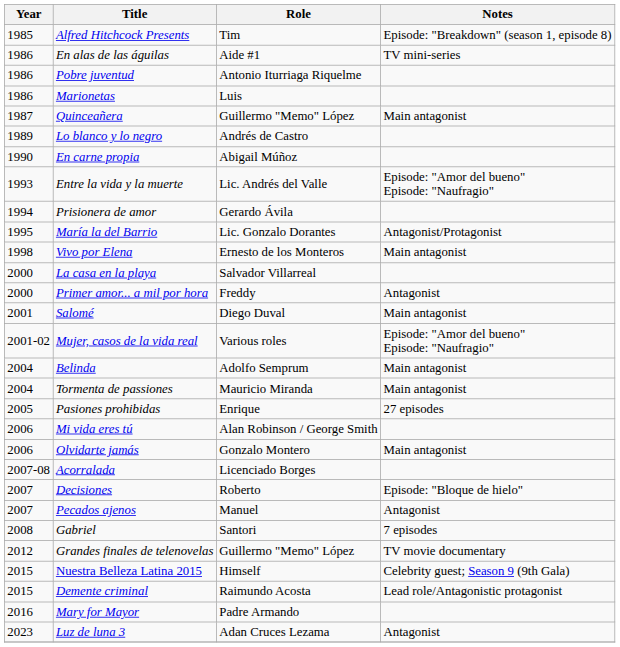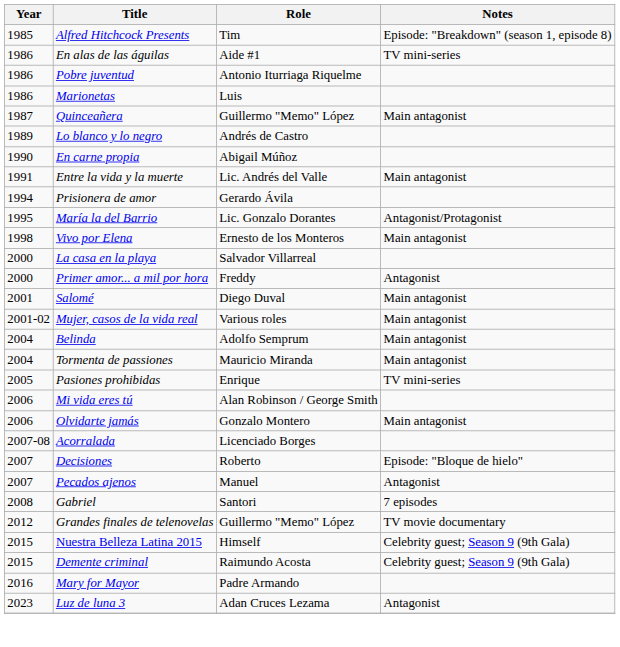 <table class="wikitable sortable">
 <tr>
 <th>Year</th>
 <th>Title</th>
 <th>Role</th>
 <th>Notes</th>
 </tr>
 <tr>
 <td>1985</td>
 <td><em><a href='#'>Alfred Hitchcock Presents</a></em></td>
 <td>Tim</td>
 <td>Episode: "Breakdown" (season 1, episode 8)</td>
 </tr>
 <tr>
 <td>1986</td>
 <td><em>En alas de las águilas</em></td>
 <td>Aide #1</td>
 <td>TV mini-series</td>
 </tr>
 <tr>
 <td>1986</td>
 <td><em><a href='#'>Pobre juventud</a></em></td>
 <td>Antonio Iturriaga Riquelme</td>
 <td></td>
 </tr>
 <tr>
 <td>1986</td>
 <td><em><a href='#'>Marionetas</a></em></td>
 <td>Luis</td>
 <td></td>
 </tr>
 <tr>
 <td>1987</td>
 <td><em><a href='#'>Quinceañera</a></em></td>
 <td>Guillermo "Memo" López</td>
 <td>Main antagonist</td>
 </tr>
 <tr>
 <td>1989</td>
 <td><em><a href='#'>Lo blanco y lo negro</a></em></td>
 <td>Andrés de Castro</td>
 <td></td>
 </tr>
 <tr>
 <td>1990</td>
 <td><em><a href='#'>En carne propia</a></em></td>
 <td>Abigail Múñoz</td>
 <td></td>
 </tr>
 <tr>
-<td>1993</td>
+<td>1991</td>
 <td><em>Entre la vida y la muerte</em></td>
 <td>Lic. Andrés del Valle</td>
-<td>Episode: "Amor del bueno"<br>Episode: "Naufragio"</td>
+<td>Main antagonist</td>
 </tr>
 <tr>
 <td>1994</td>
 <td><em>Prisionera de amor</em></td>
 <td>Gerardo Ávila</td>
 <td></td>
 </tr>
 <tr>
 <td>1995</td>
 <td><em><a href='#'>María la del Barrio</a></em></td>
 <td>Lic. Gonzalo Dorantes</td>
 <td>Antagonist/Protagonist</td>
 </tr>
 <tr>
 <td>1998</td>
 <td><em><a href='#'>Vivo por Elena</a></em></td>
 <td>Ernesto de los Monteros</td>
 <td>Main antagonist</td>
 </tr>
 <tr>
 <td>2000</td>
 <td><em><a href='#'>La casa en la playa</a></em></td>
 <td>Salvador Villarreal</td>
 <td></td>
 </tr>
 <tr>
 <td>2000</td>
 <td><em><a href='#'>Primer amor... a mil por hora</a></em></td>
 <td>Freddy</td>
 <td>Antagonist</td>
 </tr>
 <tr>
 <td>2001</td>
 <td><em><a href='#'>Salomé</a></em></td>
 <td>Diego Duval</td>
 <td>Main antagonist</td>
 </tr>
 <tr>
 <td>2001-02</td>
 <td><em><a href='#'>Mujer, casos de la vida real</a></em></td>
 <td>Various roles</td>
-<td>Episode: "Amor del bueno"<br>Episode: "Naufragio"</td>
+<td>Main antagonist</td>
 </tr>
 <tr>
 <td>2004</td>
 <td><em><a href='#'>Belinda</a></em></td>
 <td>Adolfo Semprum</td>
 <td>Main antagonist</td>
 </tr>
 <tr>
 <td>2004</td>
 <td><em>Tormenta de passiones</em></td>
 <td>Mauricio Miranda</td>
 <td>Main antagonist</td>
 </tr>
 <tr>
 <td>2005</td>
 <td><em>Pasiones prohibidas</em></td>
 <td>Enrique</td>
-<td>27 episodes</td>
+<td>TV mini-series</td>
 </tr>
 <tr>
 <td>2006</td>
 <td><em><a href='#'>Mi vida eres tú</a></em></td>
 <td>Alan Robinson / George Smith</td>
 <td></td>
 </tr>
 <tr>
 <td>2006</td>
 <td><em><a href='#'>Olvidarte jamás</a></em></td>
 <td>Gonzalo Montero</td>
 <td>Main antagonist</td>
 </tr>
 <tr>
 <td>2007-08</td>
 <td><em><a href='#'>Acorralada</a></em></td>
 <td>Licenciado Borges</td>
 <td></td>
 </tr>
 <tr>
 <td>2007</td>
 <td><em><a href='#'>Decisiones</a></em></td>
 <td>Roberto</td>
 <td>Episode: "Bloque de hielo"</td>
 </tr>
 <tr>
 <td>2007</td>
 <td><em><a href='#'>Pecados ajenos</a></em></td>
 <td>Manuel</td>
 <td>Antagonist</td>
 </tr>
 <tr>
 <td>2008</td>
 <td><em>Gabriel</em></td>
 <td>Santori</td>
 <td>7 episodes</td>
 </tr>
 <tr>
 <td>2012</td>
 <td><em>Grandes finales de telenovelas</em></td>
 <td>Guillermo "Memo" López</td>
 <td>TV movie documentary</td>
 </tr>
 <tr>
 <td>2015</td>
 <td><a href='#'>Nuestra Belleza Latina 2015</a></td>
 <td>Himself</td>
 <td>Celebrity guest; <a href='#'>Season 9</a> (9th Gala)</td>
 </tr>
 <tr>
 <td>2015</td>
 <td><em><a href='#'>Demente criminal</a></em></td>
 <td>Raimundo Acosta</td>
-<td>Lead role/Antagonistic protagonist</td>
+<td>Celebrity guest; <a href='#'>Season 9</a> (9th Gala)</td>
 </tr>
 <tr>
 <td>2016</td>
 <td><em><a href='#'>Mary for Mayor</a></em></td>
 <td>Padre Armando</td>
 <td></td>
 </tr>
 <tr>
 <td>2023</td>
 <td><em><a href='#'>Luz de luna 3</a></em></td>
 <td>Adan Cruces Lezama</td>
 <td>Antagonist</td>
 </tr>
 <tr>
 </tr>
 </table>
